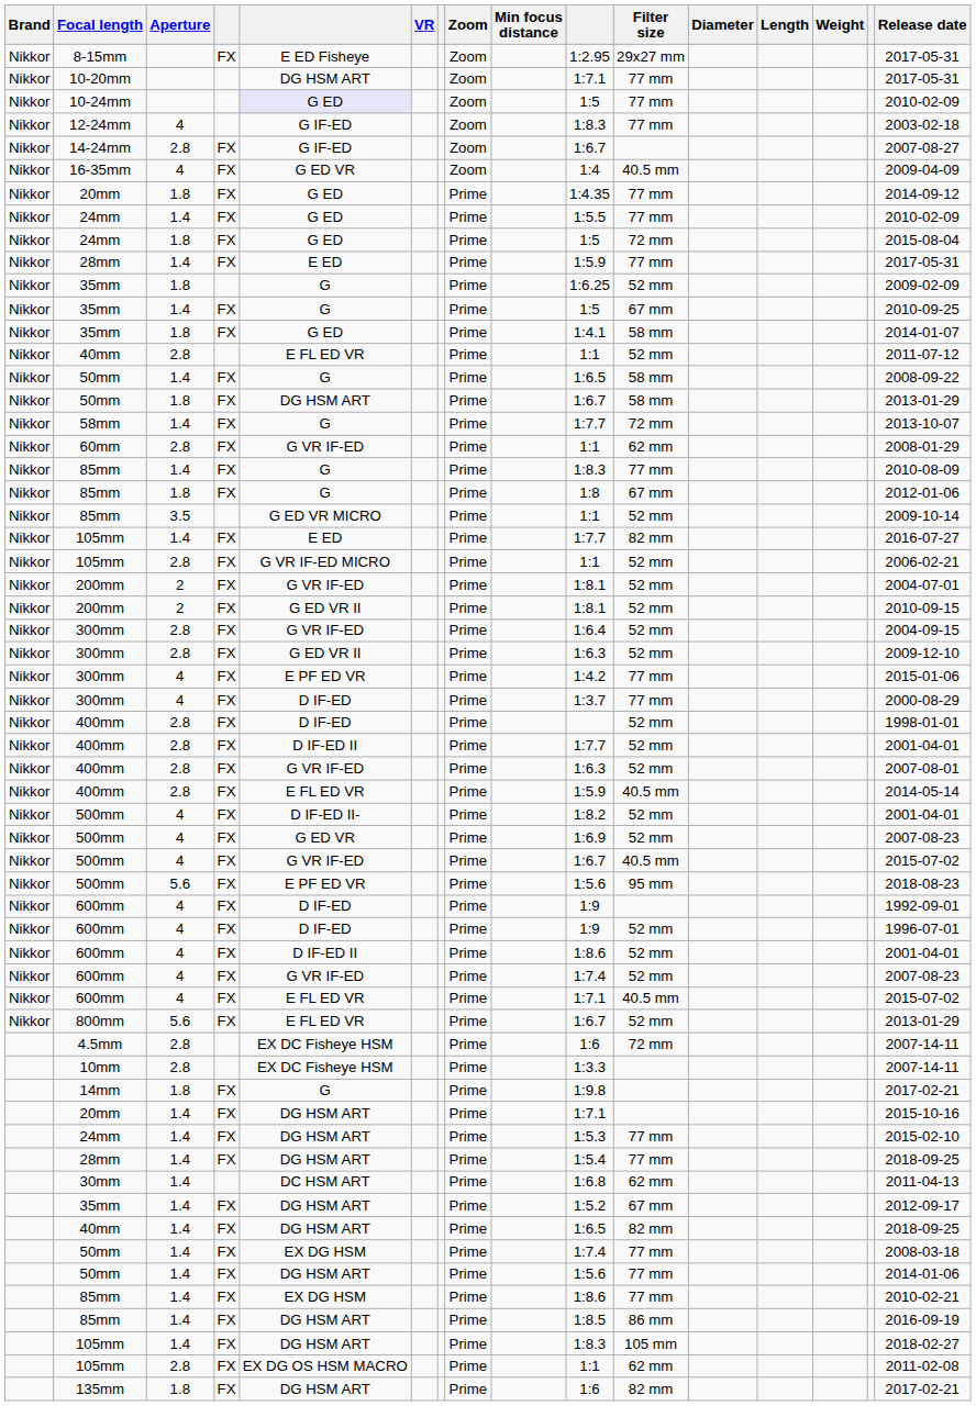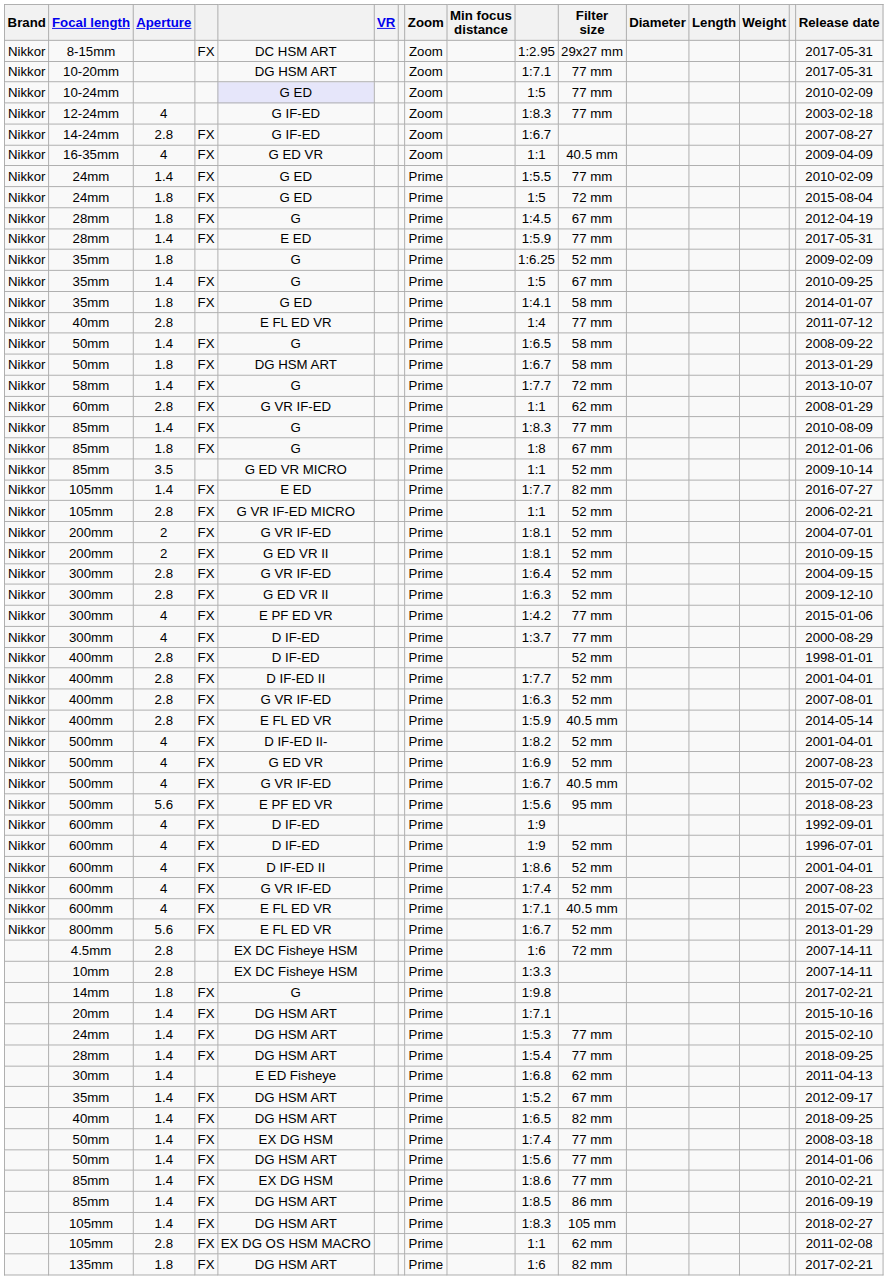 <table class="wikitable sticky-header sortable" style="text-align:center; font-size: 90%;">
 <tr style="background:#CCCCCC">
 <th>Brand</th>
 <th data-sort-type=text><a href='#'>Focal length</a></th>
 <th data-sort-type=text><a href='#'>Aperture</a></th>
 <th></th>
 <th></th>
 <th><a href='#'>VR</a></th>
 <th></th>
 <th>Zoom</th>
 <th>Min focus<br>distance</th>
 <th data-sort-type="text"></th>
 <th>Filter<br>size</th>
 <th>Diameter</th>
 <th>Length</th>
 <th>Weight</th>
 <th></th>
 <th>Release date</th>
 </tr>
 <tr>
 <td>Nikkor</td>
 <td>8-15mm</td>
 <td data-sort-value="3.5, 8"></td>
 <td>FX</td>
-<td>E ED Fisheye</td>
+<td>DC HSM ART</td>
 <td></td>
 <td></td>
 <td>Zoom</td>
 <td></td>
 <td>1:2.95</td>
 <td>29x27 mm</td>
 <td></td>
 <td></td>
 <td></td>
 <td></td>
 <td>2017-05-31</td>
 </tr>
 <tr>
 <td>Nikkor</td>
 <td>10-20mm</td>
 <td data-sort-value="4.5, 10"></td>
 <td></td>
 <td>DG HSM ART</td>
 <td></td>
 <td></td>
 <td>Zoom</td>
 <td></td>
 <td>1:7.1</td>
 <td>77 mm</td>
 <td></td>
 <td></td>
 <td></td>
 <td></td>
 <td>2017-05-31</td>
 </tr>
 <tr>
 <td>Nikkor</td>
 <td>10-24mm</td>
 <td data-sort-value="3.5, 10"></td>
 <td></td>
 <td style="background: lavender;">G ED</td>
 <td></td>
 <td></td>
 <td>Zoom</td>
 <td></td>
 <td>1:5</td>
 <td>77 mm</td>
 <td></td>
 <td></td>
 <td></td>
 <td></td>
 <td>2010-02-09</td>
 </tr>
 <tr>
 <td>Nikkor</td>
 <td>12-24mm</td>
 <td data-sort-value="4, 12">4</td>
 <td></td>
 <td>G IF-ED</td>
 <td></td>
 <td></td>
 <td>Zoom</td>
 <td></td>
 <td>1:8.3</td>
 <td>77 mm</td>
 <td></td>
 <td></td>
 <td></td>
 <td></td>
 <td>2003-02-18</td>
 </tr>
 <tr>
 <td>Nikkor</td>
 <td>14-24mm</td>
 <td data-sort-value="2.8, 14">2.8</td>
 <td>FX</td>
 <td>G IF-ED</td>
 <td></td>
 <td></td>
 <td>Zoom</td>
 <td></td>
 <td>1:6.7</td>
 <td></td>
 <td></td>
 <td></td>
 <td></td>
 <td></td>
 <td>2007-08-27</td>
 </tr>
 <tr>
 <td>Nikkor</td>
 <td>16-35mm</td>
 <td data-sort-value="4, 16">4</td>
 <td>FX</td>
 <td>G ED VR</td>
 <td></td>
 <td></td>
 <td>Zoom</td>
 <td></td>
-<td>1:4</td>
+<td>1:1</td>
 <td>40.5 mm</td>
 <td></td>
 <td></td>
 <td></td>
 <td></td>
 <td>2009-04-09</td>
-</tr>
-<tr>
-<td>Nikkor</td>
-<td>20mm</td>
-<td data-sort-value="1.8, 20">1.8</td>
-<td>FX</td>
-<td>G ED</td>
-<td></td>
-<td></td>
-<td>Prime</td>
-<td></td>
-<td>1:4.35</td>
-<td>77 mm</td>
-<td></td>
-<td></td>
-<td></td>
-<td></td>
-<td>2014-09-12</td>
 </tr>
 <tr>
 <td>Nikkor</td>
 <td>24mm</td>
 <td data-sort-value="1.4, 24">1.4</td>
 <td>FX</td>
 <td>G ED</td>
 <td></td>
 <td></td>
 <td>Prime</td>
 <td></td>
 <td>1:5.5</td>
 <td>77 mm</td>
 <td></td>
 <td></td>
 <td></td>
 <td></td>
 <td>2010-02-09</td>
 </tr>
 <tr>
 <td>Nikkor</td>
 <td>24mm</td>
 <td data-sort-value="1.8, 24">1.8</td>
 <td>FX</td>
 <td>G ED</td>
 <td></td>
 <td></td>
 <td>Prime</td>
 <td></td>
 <td>1:5</td>
 <td>72 mm</td>
 <td></td>
 <td></td>
 <td></td>
 <td></td>
 <td>2015-08-04</td>
+</tr>
+<tr>
+<td>Nikkor</td>
+<td>28mm</td>
+<td data-sort-value="1.8, 28">1.8</td>
+<td>FX</td>
+<td>G</td>
+<td></td>
+<td></td>
+<td>Prime</td>
+<td></td>
+<td>1:4.5</td>
+<td>67 mm</td>
+<td></td>
+<td></td>
+<td></td>
+<td></td>
+<td>2012-04-19</td>
 </tr>
 <tr>
 <td>Nikkor</td>
 <td>28mm</td>
 <td data-sort-value="1.4, 28">1.4</td>
 <td>FX</td>
 <td>E ED</td>
 <td></td>
 <td></td>
 <td>Prime</td>
 <td></td>
 <td>1:5.9</td>
 <td>77 mm</td>
 <td></td>
 <td></td>
 <td></td>
 <td></td>
 <td>2017-05-31</td>
 </tr>
 <tr>
 <td>Nikkor</td>
 <td>35mm</td>
 <td data-sort-value="1.8, 35">1.8</td>
 <td></td>
 <td>G</td>
 <td></td>
 <td></td>
 <td>Prime</td>
 <td></td>
 <td>1:6.25</td>
 <td>52 mm</td>
 <td></td>
 <td></td>
 <td></td>
 <td></td>
 <td>2009-02-09</td>
 </tr>
 <tr>
 <td>Nikkor</td>
 <td>35mm</td>
 <td data-sort-value="1.4, 35">1.4</td>
 <td>FX</td>
 <td>G</td>
 <td></td>
 <td></td>
 <td>Prime</td>
 <td></td>
 <td>1:5</td>
 <td>67 mm</td>
 <td></td>
 <td></td>
 <td></td>
 <td></td>
 <td>2010-09-25</td>
 </tr>
 <tr>
 <td>Nikkor</td>
 <td>35mm</td>
 <td data-sort-value="1.8, 35">1.8</td>
 <td>FX</td>
 <td>G ED</td>
 <td></td>
 <td></td>
 <td>Prime</td>
 <td></td>
 <td>1:4.1</td>
 <td>58 mm</td>
 <td></td>
 <td></td>
 <td></td>
 <td></td>
 <td>2014-01-07</td>
 </tr>
 <tr>
 <td>Nikkor</td>
 <td>40mm</td>
 <td data-sort-value="2.8, 40">2.8</td>
 <td></td>
 <td>E FL ED VR</td>
 <td></td>
 <td></td>
 <td>Prime</td>
 <td></td>
-<td>1:1</td>
-<td>52 mm</td>
+<td>1:4</td>
+<td>77 mm</td>
 <td></td>
 <td></td>
 <td></td>
 <td></td>
 <td>2011-07-12</td>
 </tr>
 <tr>
 <td>Nikkor</td>
 <td>50mm</td>
 <td data-sort-value="1.4, 50">1.4</td>
 <td>FX</td>
 <td>G</td>
 <td></td>
 <td></td>
 <td>Prime</td>
 <td></td>
 <td>1:6.5</td>
 <td>58 mm</td>
 <td></td>
 <td></td>
 <td></td>
 <td></td>
 <td>2008-09-22</td>
 </tr>
 <tr>
 <td>Nikkor</td>
 <td>50mm</td>
 <td data-sort-value="1.8, 50">1.8</td>
 <td>FX</td>
 <td>DG HSM ART</td>
 <td></td>
 <td></td>
 <td>Prime</td>
 <td></td>
 <td>1:6.7</td>
 <td>58 mm</td>
 <td></td>
 <td></td>
 <td></td>
 <td></td>
 <td>2013-01-29</td>
 </tr>
 <tr>
 <td>Nikkor</td>
 <td>58mm</td>
 <td data-sort-value="1.4, 58">1.4</td>
 <td>FX</td>
 <td>G</td>
 <td></td>
 <td></td>
 <td>Prime</td>
 <td></td>
 <td>1:7.7</td>
 <td>72 mm</td>
 <td></td>
 <td></td>
 <td></td>
 <td></td>
 <td>2013-10-07</td>
 </tr>
 <tr>
 <td>Nikkor</td>
 <td>60mm</td>
 <td data-sort-value="2.8, 60">2.8</td>
 <td>FX</td>
 <td>G VR IF-ED</td>
 <td></td>
 <td></td>
 <td>Prime</td>
 <td></td>
 <td>1:1</td>
 <td>62 mm</td>
 <td></td>
 <td></td>
 <td></td>
 <td></td>
 <td>2008-01-29</td>
 </tr>
 <tr>
 <td>Nikkor</td>
 <td>85mm</td>
 <td data-sort-value="1.4, 85">1.4</td>
 <td>FX</td>
 <td>G</td>
 <td></td>
 <td></td>
 <td>Prime</td>
 <td></td>
 <td>1:8.3</td>
 <td>77 mm</td>
 <td></td>
 <td></td>
 <td></td>
 <td></td>
 <td>2010-08-09</td>
 </tr>
 <tr>
 <td>Nikkor</td>
 <td>85mm</td>
 <td data-sort-value="1.8, 85">1.8</td>
 <td>FX</td>
 <td>G</td>
 <td></td>
 <td></td>
 <td>Prime</td>
 <td></td>
 <td>1:8</td>
 <td>67 mm</td>
 <td></td>
 <td></td>
 <td></td>
 <td></td>
 <td>2012-01-06</td>
 </tr>
 <tr>
 <td>Nikkor</td>
 <td>85mm</td>
 <td data-sort-value="3.5, 85">3.5</td>
 <td></td>
 <td>G ED VR MICRO</td>
 <td></td>
 <td></td>
 <td>Prime</td>
 <td></td>
 <td>1:1</td>
 <td>52 mm</td>
 <td></td>
 <td></td>
 <td></td>
 <td></td>
 <td>2009-10-14</td>
 </tr>
 <tr>
 <td>Nikkor</td>
 <td>105mm</td>
 <td data-sort-value="1.4, 105">1.4</td>
 <td>FX</td>
 <td>E ED</td>
 <td></td>
 <td></td>
 <td>Prime</td>
 <td></td>
 <td>1:7.7</td>
 <td>82 mm</td>
 <td></td>
 <td></td>
 <td></td>
 <td></td>
 <td>2016-07-27</td>
 </tr>
 <tr>
 <td>Nikkor</td>
 <td>105mm</td>
 <td data-sort-value="2.8, 105">2.8</td>
 <td>FX</td>
 <td>G VR IF-ED MICRO</td>
 <td></td>
 <td></td>
 <td>Prime</td>
 <td></td>
 <td>1:1</td>
 <td>52 mm</td>
 <td></td>
 <td></td>
 <td></td>
 <td></td>
 <td>2006-02-21</td>
 </tr>
 <tr>
 <td>Nikkor</td>
 <td>200mm</td>
 <td data-sort-value="2, 200">2</td>
 <td>FX</td>
 <td>G VR IF-ED</td>
 <td></td>
 <td></td>
 <td>Prime</td>
 <td></td>
 <td>1:8.1</td>
 <td>52 mm</td>
 <td></td>
 <td></td>
 <td></td>
 <td></td>
 <td>2004-07-01</td>
 </tr>
 <tr>
 <td>Nikkor</td>
 <td>200mm</td>
 <td data-sort-value="2, 200">2</td>
 <td>FX</td>
 <td>G ED VR II</td>
 <td></td>
 <td></td>
 <td>Prime</td>
 <td></td>
 <td>1:8.1</td>
 <td>52 mm</td>
 <td></td>
 <td></td>
 <td></td>
 <td></td>
 <td>2010-09-15</td>
 </tr>
 <tr>
 <td>Nikkor</td>
 <td>300mm</td>
 <td data-sort-value="2.8, 300">2.8</td>
 <td>FX</td>
 <td>G VR IF-ED</td>
 <td></td>
 <td></td>
 <td>Prime</td>
 <td></td>
 <td>1:6.4</td>
 <td>52 mm</td>
 <td></td>
 <td></td>
 <td></td>
 <td></td>
 <td>2004-09-15</td>
 </tr>
 <tr>
 <td>Nikkor</td>
 <td>300mm</td>
 <td data-sort-value="2.8, 300">2.8</td>
 <td>FX</td>
 <td>G ED VR II</td>
 <td></td>
 <td></td>
 <td>Prime</td>
 <td></td>
 <td>1:6.3</td>
 <td>52 mm</td>
 <td></td>
 <td></td>
 <td></td>
 <td></td>
 <td>2009-12-10</td>
 </tr>
 <tr>
 <td>Nikkor</td>
 <td>300mm</td>
 <td data-sort-value="4, 300">4</td>
 <td>FX</td>
 <td>E PF ED VR</td>
 <td></td>
 <td></td>
 <td>Prime</td>
 <td></td>
 <td>1:4.2</td>
 <td>77 mm</td>
 <td></td>
 <td></td>
 <td></td>
 <td></td>
 <td>2015-01-06</td>
 </tr>
 <tr>
 <td>Nikkor</td>
 <td>300mm</td>
 <td data-sort-value="4, 300">4</td>
 <td>FX</td>
 <td>D IF-ED</td>
 <td></td>
 <td></td>
 <td>Prime</td>
 <td></td>
 <td>1:3.7</td>
 <td>77 mm</td>
 <td></td>
 <td></td>
 <td></td>
 <td></td>
 <td>2000-08-29</td>
 </tr>
 <tr>
 <td>Nikkor</td>
 <td>400mm</td>
 <td data-sort-value="2.8, 400">2.8</td>
 <td>FX</td>
 <td>D IF-ED</td>
 <td></td>
 <td></td>
 <td>Prime</td>
 <td></td>
 <td></td>
 <td>52 mm</td>
 <td></td>
 <td></td>
 <td></td>
 <td></td>
 <td>1998-01-01</td>
 </tr>
 <tr>
 <td>Nikkor</td>
 <td>400mm</td>
 <td data-sort-value="2.8, 400">2.8</td>
 <td>FX</td>
 <td>D IF-ED II</td>
 <td></td>
 <td></td>
 <td>Prime</td>
 <td></td>
 <td>1:7.7</td>
 <td>52 mm</td>
 <td></td>
 <td></td>
 <td></td>
 <td></td>
 <td>2001-04-01</td>
 </tr>
 <tr>
 <td>Nikkor</td>
 <td>400mm</td>
 <td data-sort-value="2.8, 400">2.8</td>
 <td>FX</td>
 <td>G VR IF-ED</td>
 <td></td>
 <td></td>
 <td>Prime</td>
 <td></td>
 <td>1:6.3</td>
 <td>52 mm</td>
 <td></td>
 <td></td>
 <td></td>
 <td></td>
 <td>2007-08-01</td>
 </tr>
 <tr>
 <td>Nikkor</td>
 <td>400mm</td>
 <td data-sort-value="2.8, 400">2.8</td>
 <td>FX</td>
 <td>E FL ED VR</td>
 <td></td>
 <td></td>
 <td>Prime</td>
 <td></td>
 <td>1:5.9</td>
 <td>40.5 mm</td>
 <td></td>
 <td></td>
 <td></td>
 <td></td>
 <td>2014-05-14</td>
 </tr>
 <tr>
 <td>Nikkor</td>
 <td>500mm</td>
 <td data-sort-value="4, 500">4</td>
 <td>FX</td>
 <td>D IF-ED II-</td>
 <td></td>
 <td></td>
 <td>Prime</td>
 <td></td>
 <td>1:8.2</td>
 <td>52 mm</td>
 <td></td>
 <td></td>
 <td></td>
 <td></td>
 <td>2001-04-01</td>
 </tr>
 <tr>
 <td>Nikkor</td>
 <td>500mm</td>
 <td data-sort-value="4, 500">4</td>
 <td>FX</td>
 <td>G ED VR</td>
 <td></td>
 <td></td>
 <td>Prime</td>
 <td></td>
 <td>1:6.9</td>
 <td>52 mm</td>
 <td></td>
 <td></td>
 <td></td>
 <td></td>
 <td>2007-08-23</td>
 </tr>
 <tr>
 <td>Nikkor</td>
 <td>500mm</td>
 <td data-sort-value="4, 500">4</td>
 <td>FX</td>
 <td>G VR IF-ED</td>
 <td></td>
 <td></td>
 <td>Prime</td>
 <td></td>
 <td>1:6.7</td>
 <td>40.5 mm</td>
 <td></td>
 <td></td>
 <td></td>
 <td></td>
 <td>2015-07-02</td>
 </tr>
 <tr>
 <td>Nikkor</td>
 <td>500mm</td>
 <td data-sort-value="5.6, 500">5.6</td>
 <td>FX</td>
 <td>E PF ED VR</td>
 <td></td>
 <td></td>
 <td>Prime</td>
 <td></td>
 <td>1:5.6</td>
 <td>95 mm</td>
 <td></td>
 <td></td>
 <td></td>
 <td></td>
 <td>2018-08-23</td>
 </tr>
 <tr>
 <td>Nikkor</td>
 <td>600mm</td>
 <td data-sort-value="4, 600">4</td>
 <td>FX</td>
 <td>D IF-ED</td>
 <td></td>
 <td></td>
 <td>Prime</td>
 <td></td>
 <td>1:9</td>
 <td></td>
 <td></td>
 <td></td>
 <td></td>
 <td></td>
 <td>1992-09-01</td>
 </tr>
 <tr>
 <td>Nikkor</td>
 <td>600mm</td>
 <td data-sort-value="4, 600">4</td>
 <td>FX</td>
 <td>D IF-ED</td>
 <td></td>
 <td></td>
 <td>Prime</td>
 <td></td>
 <td>1:9</td>
 <td>52 mm</td>
 <td></td>
 <td></td>
 <td></td>
 <td></td>
 <td>1996-07-01</td>
 </tr>
 <tr>
 <td>Nikkor</td>
 <td>600mm</td>
 <td data-sort-value="4, 600">4</td>
 <td>FX</td>
 <td>D IF-ED II</td>
 <td></td>
 <td></td>
 <td>Prime</td>
 <td></td>
 <td>1:8.6</td>
 <td>52 mm</td>
 <td></td>
 <td></td>
 <td></td>
 <td></td>
 <td>2001-04-01</td>
 </tr>
 <tr>
 <td>Nikkor</td>
 <td>600mm</td>
 <td data-sort-value="4, 600">4</td>
 <td>FX</td>
 <td>G VR IF-ED</td>
 <td></td>
 <td></td>
 <td>Prime</td>
 <td></td>
 <td>1:7.4</td>
 <td>52 mm</td>
 <td></td>
 <td></td>
 <td></td>
 <td></td>
 <td>2007-08-23</td>
 </tr>
 <tr>
 <td>Nikkor</td>
 <td>600mm</td>
 <td data-sort-value="4, 600">4</td>
 <td>FX</td>
 <td>E FL ED VR</td>
 <td></td>
 <td></td>
 <td>Prime</td>
 <td></td>
 <td>1:7.1</td>
 <td>40.5 mm</td>
 <td></td>
 <td></td>
 <td></td>
 <td></td>
 <td>2015-07-02</td>
 </tr>
 <tr>
 <td>Nikkor</td>
 <td>800mm</td>
 <td data-sort-value="5.6, 800">5.6</td>
 <td>FX</td>
 <td>E FL ED VR</td>
 <td></td>
 <td></td>
 <td>Prime</td>
 <td></td>
 <td>1:6.7</td>
 <td>52 mm</td>
 <td></td>
 <td></td>
 <td></td>
 <td></td>
 <td>2013-01-29</td>
 </tr>
 <tr>
 <td></td>
 <td>4.5mm</td>
 <td data-sort-value="2.8, 4.5">2.8</td>
 <td></td>
 <td>EX DC Fisheye HSM</td>
 <td></td>
 <td></td>
 <td>Prime</td>
 <td></td>
 <td>1:6</td>
 <td>72 mm</td>
 <td></td>
 <td></td>
 <td></td>
 <td></td>
 <td>2007-14-11</td>
 </tr>
 <tr>
 <td></td>
 <td>10mm</td>
 <td data-sort-value="2.8, 10">2.8</td>
 <td></td>
 <td>EX DC Fisheye HSM</td>
 <td></td>
 <td></td>
 <td>Prime</td>
 <td></td>
 <td>1:3.3</td>
 <td></td>
 <td></td>
 <td></td>
 <td></td>
 <td></td>
 <td>2007-14-11</td>
 </tr>
 <tr>
 <td></td>
 <td>14mm</td>
 <td data-sort-value="1.8, 14">1.8</td>
 <td>FX</td>
 <td>G</td>
 <td></td>
 <td></td>
 <td>Prime</td>
 <td></td>
 <td>1:9.8</td>
 <td></td>
 <td></td>
 <td></td>
 <td></td>
 <td></td>
 <td>2017-02-21</td>
 </tr>
 <tr>
 <td></td>
 <td>20mm</td>
 <td data-sort-value="1.4, 20">1.4</td>
 <td>FX</td>
 <td>DG HSM ART</td>
 <td></td>
 <td></td>
 <td>Prime</td>
 <td></td>
 <td>1:7.1</td>
 <td></td>
 <td></td>
 <td></td>
 <td></td>
 <td></td>
 <td>2015-10-16</td>
 </tr>
 <tr>
 <td></td>
 <td>24mm</td>
 <td data-sort-value="1.4, 24">1.4</td>
 <td>FX</td>
 <td>DG HSM ART</td>
 <td></td>
 <td></td>
 <td>Prime</td>
 <td></td>
 <td>1:5.3</td>
 <td>77 mm</td>
 <td></td>
 <td></td>
 <td></td>
 <td></td>
 <td>2015-02-10</td>
 </tr>
 <tr>
 <td></td>
 <td>28mm</td>
 <td data-sort-value="1.4, 28">1.4</td>
 <td>FX</td>
 <td>DG HSM ART</td>
 <td></td>
 <td></td>
 <td>Prime</td>
 <td></td>
 <td>1:5.4</td>
 <td>77 mm</td>
 <td></td>
 <td></td>
 <td></td>
 <td></td>
 <td>2018-09-25</td>
 </tr>
 <tr>
 <td></td>
 <td>30mm</td>
 <td data-sort-value="1.4, 30">1.4</td>
 <td></td>
-<td>DC HSM ART</td>
+<td>E ED Fisheye</td>
 <td></td>
 <td></td>
 <td>Prime</td>
 <td></td>
 <td>1:6.8</td>
 <td>62 mm</td>
 <td></td>
 <td></td>
 <td></td>
 <td></td>
 <td>2011-04-13</td>
 </tr>
 <tr>
 <td></td>
 <td>35mm</td>
 <td data-sort-value="1.4, 35">1.4</td>
 <td>FX</td>
 <td>DG HSM ART</td>
 <td></td>
 <td></td>
 <td>Prime</td>
 <td></td>
 <td>1:5.2</td>
 <td>67 mm</td>
 <td></td>
 <td></td>
 <td></td>
 <td></td>
 <td>2012-09-17</td>
 </tr>
 <tr>
 <td></td>
 <td>40mm</td>
 <td data-sort-value="1.4, 40">1.4</td>
 <td>FX</td>
 <td>DG HSM ART</td>
 <td></td>
 <td></td>
 <td>Prime</td>
 <td></td>
 <td>1:6.5</td>
 <td>82 mm</td>
 <td></td>
 <td></td>
 <td></td>
 <td></td>
 <td>2018-09-25</td>
 </tr>
 <tr>
 <td></td>
 <td>50mm</td>
 <td data-sort-value="1.4, 50">1.4</td>
 <td>FX</td>
 <td>EX DG HSM</td>
 <td></td>
 <td></td>
 <td>Prime</td>
 <td></td>
 <td>1:7.4</td>
 <td>77 mm</td>
 <td></td>
 <td></td>
 <td></td>
 <td></td>
 <td>2008-03-18</td>
 </tr>
 <tr>
 <td></td>
 <td>50mm</td>
 <td data-sort-value="1.4, 50">1.4</td>
 <td>FX</td>
 <td>DG HSM ART</td>
 <td></td>
 <td></td>
 <td>Prime</td>
 <td></td>
 <td>1:5.6</td>
 <td>77 mm</td>
 <td></td>
 <td></td>
 <td></td>
 <td></td>
 <td>2014-01-06</td>
 </tr>
 <tr>
 <td></td>
 <td>85mm</td>
 <td data-sort-value="1.4, 85">1.4</td>
 <td>FX</td>
 <td>EX DG HSM</td>
 <td></td>
 <td></td>
 <td>Prime</td>
 <td></td>
 <td>1:8.6</td>
 <td>77 mm</td>
 <td></td>
 <td></td>
 <td></td>
 <td></td>
 <td>2010-02-21</td>
 </tr>
 <tr>
 <td></td>
 <td>85mm</td>
 <td data-sort-value="1.4, 85">1.4</td>
 <td>FX</td>
 <td>DG HSM ART</td>
 <td></td>
 <td></td>
 <td>Prime</td>
 <td></td>
 <td>1:8.5</td>
 <td>86 mm</td>
 <td></td>
 <td></td>
 <td></td>
 <td></td>
 <td>2016-09-19</td>
 </tr>
 <tr>
 <td></td>
 <td>105mm</td>
 <td data-sort-value="1.4, 105">1.4</td>
 <td>FX</td>
 <td>DG HSM ART</td>
 <td></td>
 <td></td>
 <td>Prime</td>
 <td></td>
 <td>1:8.3</td>
 <td>105 mm</td>
 <td></td>
 <td></td>
 <td></td>
 <td></td>
 <td>2018-02-27</td>
 </tr>
 <tr>
 <td></td>
 <td>105mm</td>
 <td data-sort-value="2.8, 105">2.8</td>
 <td>FX</td>
 <td>EX DG OS HSM MACRO</td>
 <td></td>
 <td></td>
 <td>Prime</td>
 <td></td>
 <td>1:1</td>
 <td>62 mm</td>
 <td></td>
 <td></td>
 <td></td>
 <td></td>
 <td>2011-02-08</td>
 </tr>
 <tr>
 <td></td>
 <td>135mm</td>
 <td data-sort-value="1.8, 135">1.8</td>
 <td>FX</td>
 <td>DG HSM ART</td>
 <td></td>
 <td></td>
 <td>Prime</td>
 <td></td>
 <td>1:6</td>
 <td>82 mm</td>
 <td></td>
 <td></td>
 <td></td>
 <td></td>
 <td>2017-02-21</td>
 </tr>
 </table>
